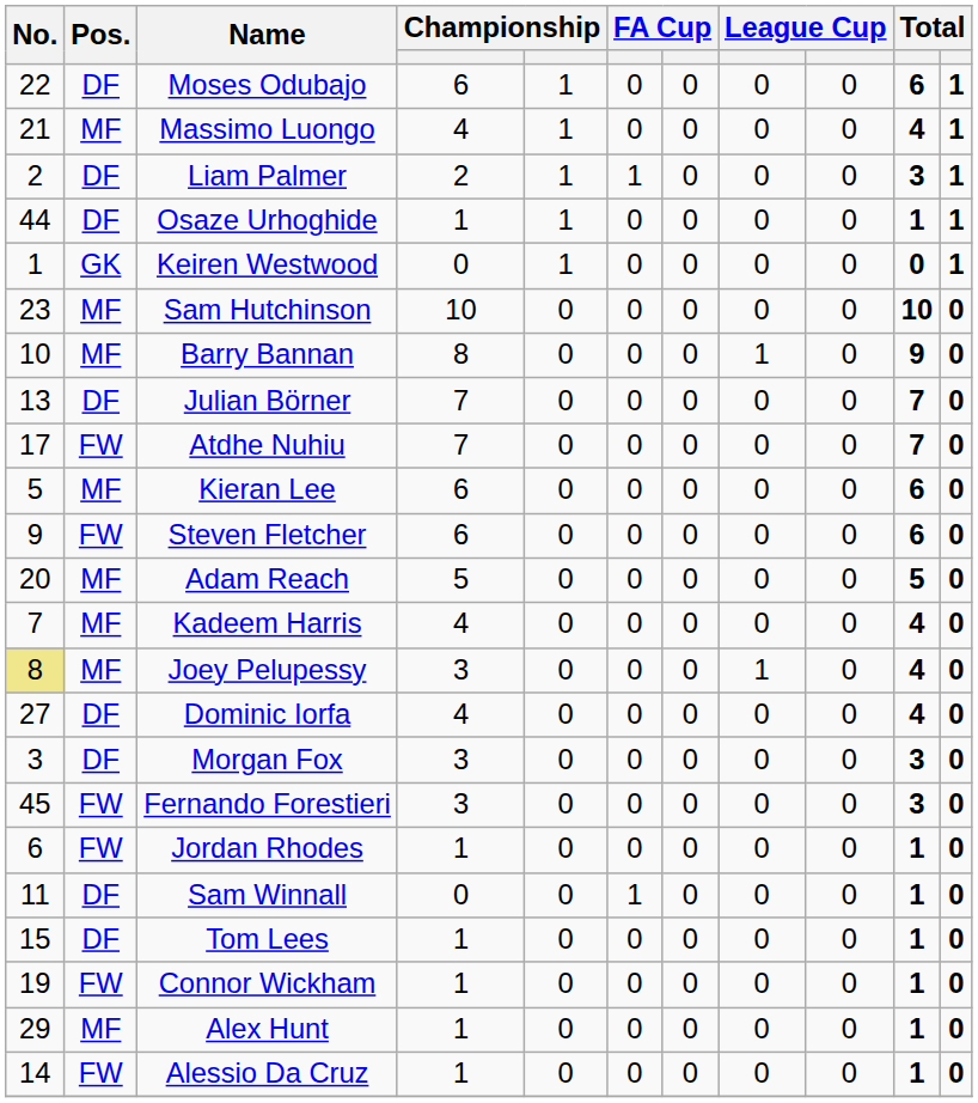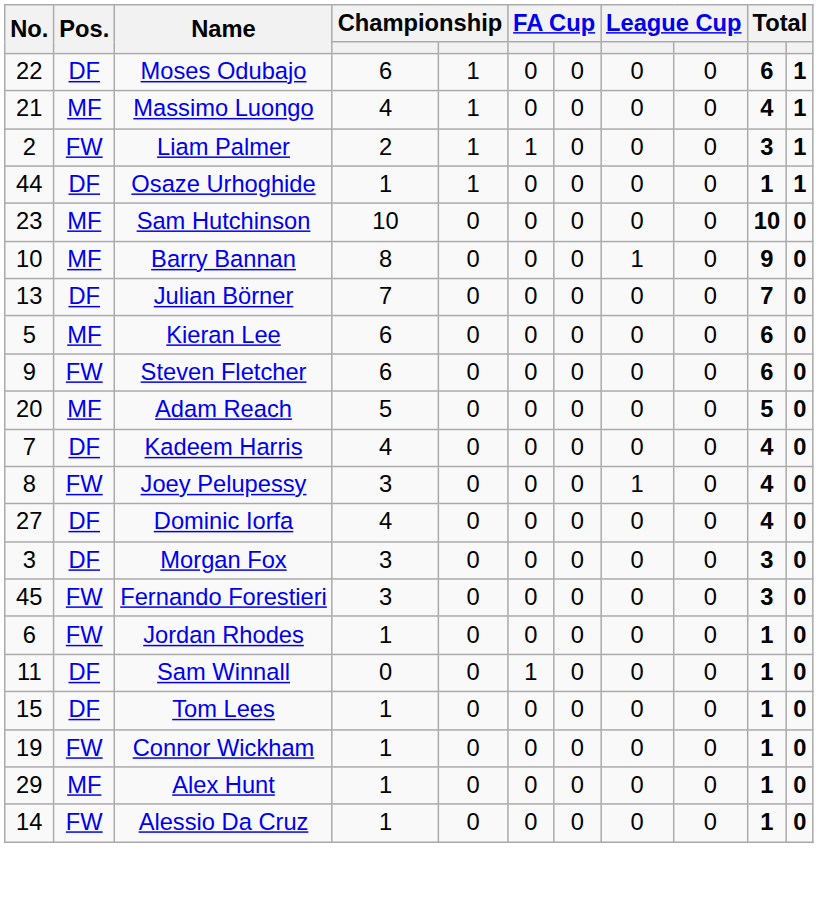 <table class="wikitable sortable" style="text-align: center;">
 <tr>
 <th rowspan="2">No.</th>
 <th rowspan="2">Pos.</th>
 <th rowspan="2">Name</th>
 <th colspan="2">Championship</th>
 <th colspan="2"><a href='#'>FA Cup</a></th>
 <th colspan="2"><a href='#'>League Cup</a></th>
 <th colspan="2"><strong>Total</strong></th>
 </tr>
 <tr>
 <th></th>
 <th></th>
 <th></th>
 <th></th>
 <th></th>
 <th></th>
 <th></th>
 <th></th>
 </tr>
 <tr>
 <td>22</td>
 <td><a href='#'>DF</a></td>
 <td><a href='#'>Moses Odubajo</a></td>
 <td>6</td>
 <td>1</td>
 <td>0</td>
 <td>0</td>
 <td>0</td>
 <td>0</td>
 <td><strong>6</strong></td>
 <td><strong>1</strong></td>
 </tr>
 <tr>
 <td>21</td>
 <td><a href='#'>MF</a></td>
 <td><a href='#'>Massimo Luongo</a></td>
 <td>4</td>
 <td>1</td>
 <td>0</td>
 <td>0</td>
 <td>0</td>
 <td>0</td>
 <td><strong>4</strong></td>
 <td><strong>1</strong></td>
 </tr>
 <tr>
 <td>2</td>
-<td><a href='#'>DF</a></td>
+<td><a href='#'>FW</a></td>
 <td><a href='#'>Liam Palmer</a></td>
 <td>2</td>
 <td>1</td>
 <td>1</td>
 <td>0</td>
 <td>0</td>
 <td>0</td>
 <td><strong>3</strong></td>
 <td><strong>1</strong></td>
 </tr>
 <tr>
 <td>44</td>
 <td><a href='#'>DF</a></td>
 <td><a href='#'>Osaze Urhoghide</a></td>
 <td>1</td>
 <td>1</td>
 <td>0</td>
 <td>0</td>
 <td>0</td>
 <td>0</td>
 <td><strong>1</strong></td>
-<td><strong>1</strong></td>
-</tr>
-<tr>
-<td>1</td>
-<td><a href='#'>GK</a></td>
-<td><a href='#'>Keiren Westwood</a></td>
-<td>0</td>
-<td>1</td>
-<td>0</td>
-<td>0</td>
-<td>0</td>
-<td>0</td>
-<td><strong>0</strong></td>
 <td><strong>1</strong></td>
 </tr>
 <tr>
 <td>23</td>
 <td><a href='#'>MF</a></td>
 <td><a href='#'>Sam Hutchinson</a></td>
 <td>10</td>
 <td>0</td>
 <td>0</td>
 <td>0</td>
 <td>0</td>
 <td>0</td>
 <td><strong>10</strong></td>
 <td><strong>0</strong></td>
 </tr>
 <tr>
 <td>10</td>
 <td><a href='#'>MF</a></td>
 <td><a href='#'>Barry Bannan</a></td>
 <td>8</td>
 <td>0</td>
 <td>0</td>
 <td>0</td>
 <td>1</td>
 <td>0</td>
 <td><strong>9</strong></td>
 <td><strong>0</strong></td>
 </tr>
 <tr>
 <td>13</td>
 <td><a href='#'>DF</a></td>
 <td><a href='#'>Julian Börner</a></td>
-<td>7</td>
-<td>0</td>
-<td>0</td>
-<td>0</td>
-<td>0</td>
-<td>0</td>
-<td><strong>7</strong></td>
-<td><strong>0</strong></td>
-</tr>
-<tr>
-<td>17</td>
-<td><a href='#'>FW</a></td>
-<td><a href='#'>Atdhe Nuhiu</a></td>
 <td>7</td>
 <td>0</td>
 <td>0</td>
 <td>0</td>
 <td>0</td>
 <td>0</td>
 <td><strong>7</strong></td>
 <td><strong>0</strong></td>
 </tr>
 <tr>
 <td>5</td>
 <td><a href='#'>MF</a></td>
 <td><a href='#'>Kieran Lee</a></td>
 <td>6</td>
 <td>0</td>
 <td>0</td>
 <td>0</td>
 <td>0</td>
 <td>0</td>
 <td><strong>6</strong></td>
 <td><strong>0</strong></td>
 </tr>
 <tr>
 <td>9</td>
 <td><a href='#'>FW</a></td>
 <td><a href='#'>Steven Fletcher</a></td>
 <td>6</td>
 <td>0</td>
 <td>0</td>
 <td>0</td>
 <td>0</td>
 <td>0</td>
 <td><strong>6</strong></td>
 <td><strong>0</strong></td>
 </tr>
 <tr>
 <td>20</td>
 <td><a href='#'>MF</a></td>
 <td><a href='#'>Adam Reach</a></td>
 <td>5</td>
 <td>0</td>
 <td>0</td>
 <td>0</td>
 <td>0</td>
 <td>0</td>
 <td><strong>5</strong></td>
 <td><strong>0</strong></td>
 </tr>
 <tr>
 <td>7</td>
-<td><a href='#'>MF</a></td>
+<td><a href='#'>DF</a></td>
 <td><a href='#'>Kadeem Harris</a></td>
 <td>4</td>
 <td>0</td>
 <td>0</td>
 <td>0</td>
 <td>0</td>
 <td>0</td>
 <td><strong>4</strong></td>
 <td><strong>0</strong></td>
 </tr>
 <tr>
-<td style="background: khaki;">8</td>
-<td><a href='#'>MF</a></td>
+<td>8</td>
+<td><a href='#'>FW</a></td>
 <td><a href='#'>Joey Pelupessy</a></td>
 <td>3</td>
 <td>0</td>
 <td>0</td>
 <td>0</td>
 <td>1</td>
 <td>0</td>
 <td><strong>4</strong></td>
 <td><strong>0</strong></td>
 </tr>
 <tr>
 <td>27</td>
 <td><a href='#'>DF</a></td>
 <td><a href='#'>Dominic Iorfa</a></td>
 <td>4</td>
 <td>0</td>
 <td>0</td>
 <td>0</td>
 <td>0</td>
 <td>0</td>
 <td><strong>4</strong></td>
 <td><strong>0</strong></td>
 </tr>
 <tr>
 <td>3</td>
 <td><a href='#'>DF</a></td>
 <td><a href='#'>Morgan Fox</a></td>
 <td>3</td>
 <td>0</td>
 <td>0</td>
 <td>0</td>
 <td>0</td>
 <td>0</td>
 <td><strong>3</strong></td>
 <td><strong>0</strong></td>
 </tr>
 <tr>
 <td>45</td>
 <td><a href='#'>FW</a></td>
 <td><a href='#'>Fernando Forestieri</a></td>
 <td>3</td>
 <td>0</td>
 <td>0</td>
 <td>0</td>
 <td>0</td>
 <td>0</td>
 <td><strong>3</strong></td>
 <td><strong>0</strong></td>
 </tr>
 <tr>
 <td>6</td>
 <td><a href='#'>FW</a></td>
 <td><a href='#'>Jordan Rhodes</a></td>
 <td>1</td>
 <td>0</td>
 <td>0</td>
 <td>0</td>
 <td>0</td>
 <td>0</td>
 <td><strong>1</strong></td>
 <td><strong>0</strong></td>
 </tr>
 <tr>
 <td>11</td>
 <td><a href='#'>DF</a></td>
 <td><a href='#'>Sam Winnall</a></td>
 <td>0</td>
 <td>0</td>
 <td>1</td>
 <td>0</td>
 <td>0</td>
 <td>0</td>
 <td><strong>1</strong></td>
 <td><strong>0</strong></td>
 </tr>
 <tr>
 <td>15</td>
 <td><a href='#'>DF</a></td>
 <td><a href='#'>Tom Lees</a></td>
 <td>1</td>
 <td>0</td>
 <td>0</td>
 <td>0</td>
 <td>0</td>
 <td>0</td>
 <td><strong>1</strong></td>
 <td><strong>0</strong></td>
 </tr>
 <tr>
 <td>19</td>
 <td><a href='#'>FW</a></td>
 <td><a href='#'>Connor Wickham</a></td>
 <td>1</td>
 <td>0</td>
 <td>0</td>
 <td>0</td>
 <td>0</td>
 <td>0</td>
 <td><strong>1</strong></td>
 <td><strong>0</strong></td>
 </tr>
 <tr>
 <td>29</td>
 <td><a href='#'>MF</a></td>
 <td><a href='#'>Alex Hunt</a></td>
 <td>1</td>
 <td>0</td>
 <td>0</td>
 <td>0</td>
 <td>0</td>
 <td>0</td>
 <td><strong>1</strong></td>
 <td><strong>0</strong></td>
 </tr>
 <tr>
 <td>14</td>
 <td><a href='#'>FW</a></td>
 <td><a href='#'>Alessio Da Cruz</a></td>
 <td>1</td>
 <td>0</td>
 <td>0</td>
 <td>0</td>
 <td>0</td>
 <td>0</td>
 <td><strong>1</strong></td>
 <td><strong>0</strong></td>
 </tr>
 <tr>
 </tr>
 </table>
